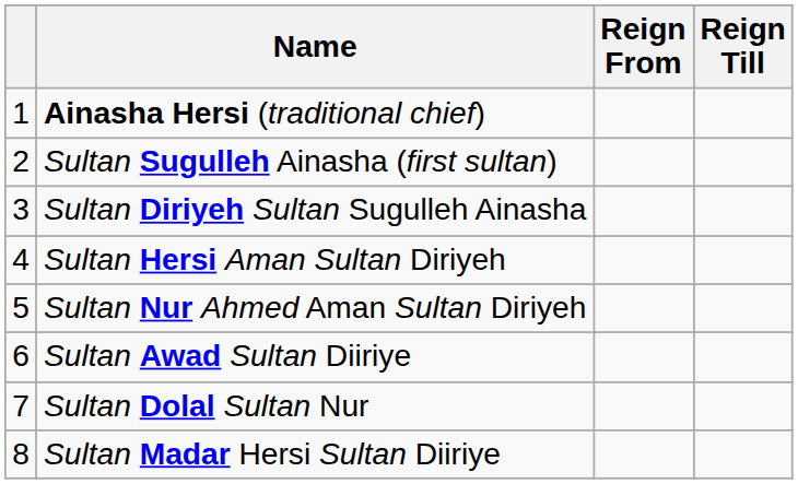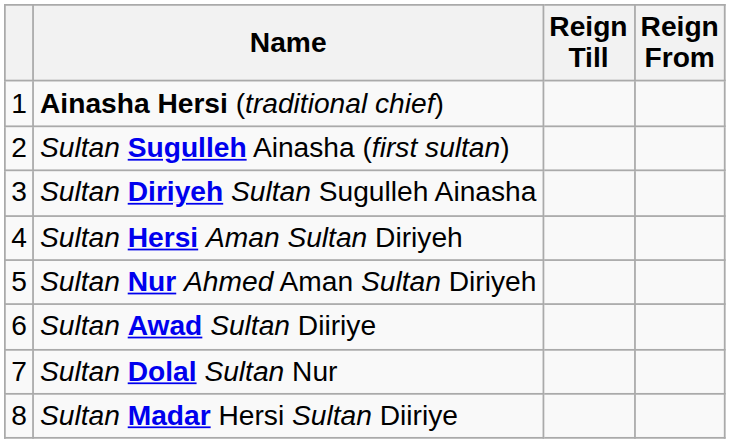 <table class="wikitable">
 <tr>
 <th></th>
 <th>Name</th>
+<th>Reign<br>Till</th>
 <th>Reign<br>From</th>
-<th>Reign<br>Till</th>
 </tr>
 <tr>
 <td>1</td>
 <td style="white-space:nowrap"><strong>Ainasha Hersi</strong> (<em>traditional chief</em>)</td>
+<td></td>
 <td style="white-space:nowrap"></td>
-<td></td>
 </tr>
 <tr>
 <td>2</td>
 <td style="white-space:nowrap"><em>Sultan</em> <strong><a href='#'>Sugulleh</a></strong> Ainasha (<em>first sultan</em>)</td>
+<td></td>
 <td style="white-space:nowrap"></td>
-<td></td>
 </tr>
 <tr>
 <td>3</td>
 <td style="white-space:nowrap"><em>Sultan</em> <strong><a href='#'>Diriyeh</a></strong> <em>Sultan</em> Sugulleh Ainasha</td>
+<td></td>
 <td style="white-space:nowrap"></td>
-<td></td>
 </tr>
 <tr>
 <td>4</td>
 <td style="white-space:nowrap"><em>Sultan</em> <strong><a href='#'>Hersi</a></strong> <em>Aman</em> <em>Sultan</em> Diriyeh</td>
+<td></td>
 <td style="white-space:nowrap"></td>
-<td></td>
 </tr>
 <tr>
 <td>5</td>
 <td style="white-space:nowrap"><em>Sultan</em> <strong><a href='#'>Nur</a></strong> <em>Ahmed</em> Aman <em>Sultan</em> Diriyeh</td>
+<td></td>
 <td style="white-space:nowrap"></td>
-<td></td>
 </tr>
 <tr>
 <td>6</td>
 <td style="white-space:nowrap"><em>Sultan</em> <strong><a href='#'>Awad</a></strong> <em>Sultan</em> Diiriye</td>
+<td></td>
 <td style="white-space:nowrap"></td>
-<td></td>
 </tr>
 <tr>
 <td>7</td>
 <td style="white-space:nowrap"><em>Sultan</em> <strong><a href='#'>Dolal</a></strong> <em>Sultan</em> Nur</td>
+<td></td>
 <td style="white-space:nowrap"></td>
-<td></td>
 </tr>
 <tr>
 <td>8</td>
 <td style="white-space:nowrap"><em>Sultan</em> <strong><a href='#'>Madar</a></strong> Hersi <em>Sultan</em> Diiriye</td>
+<td></td>
 <td style="white-space:nowrap"></td>
-<td></td>
 </tr>
 </table>
